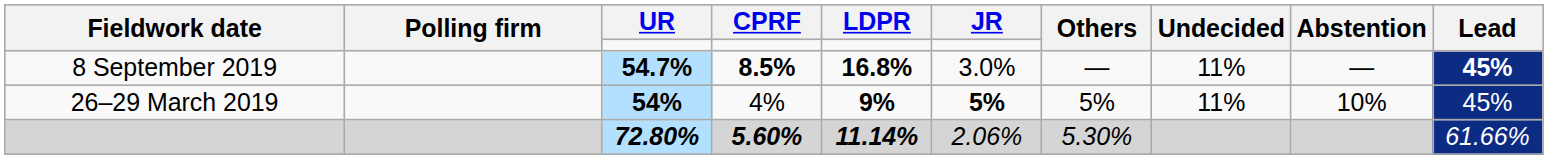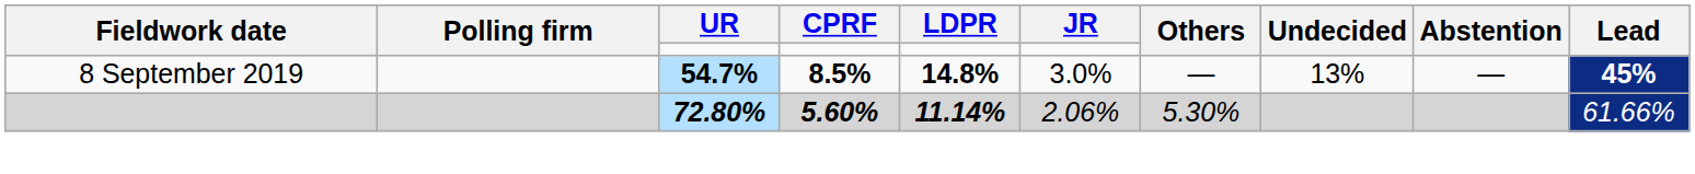 <table class=wikitable style="font-size:95%; line-height:14px; text-align:center">
 <tr>
 <th style=width:200px; rowspan=2>Fieldwork date</th>
 <th style=width:150px; rowspan=2>Polling firm</th>
 <th style="width:60px;"><a href='#'>UR</a></th>
 <th style="width:60px;"><a href='#'>CPRF</a></th>
 <th style="width:60px;"><a href='#'>LDPR</a></th>
 <th style="width:60px;"><a href='#'>JR</a></th>
 <th style="width:60px;" rowspan=2>Others</th>
 <th style="width:60px;" rowspan=2>Undecided</th>
 <th style="width:60px;" rowspan=2>Abstention</th>
 <th style="width:60px;" rowspan="2">Lead</th>
 </tr>
 <tr>
 <td bgcolor=></td>
 <td bgcolor=></td>
 <td bgcolor=></td>
 <td bgcolor=></td>
 </tr>
 <tr>
 <td>8 September 2019</td>
 <td></td>
 <td style="background:#B3E0FF"><strong>54.7%</strong></td>
 <td><strong>8.5%</strong></td>
-<td><strong>16.8%</strong></td>
+<td><strong>14.8%</strong></td>
 <td>3.0%</td>
 <td>—</td>
-<td>11%</td>
+<td>13%</td>
 <td>—</td>
 <td style="background:#0C2C84; color:white;"><strong>45%</strong></td>
-</tr>
-<tr>
-<td>26–29 March 2019</td>
-<td></td>
-<td style="background:#B3E0FF"><strong>54%</strong></td>
-<td>4%</td>
-<td><strong>9%</strong></td>
-<td><strong>5%</strong></td>
-<td>5%</td>
-<td>11%</td>
-<td>10%</td>
-<td style="background:#0C2C84; color:white;">45%</td>
 </tr>
 <tr>
 <td style="background:#D5D5D5"></td>
 <td style="background:#D5D5D5"></td>
 <td style="background:#B3E0FF"><strong><em>72.80%</em></strong></td>
 <td style="background:#D5D5D5"><strong><em>5.60%</em></strong></td>
 <td style="background:#D5D5D5"><strong><em>11.14%</em></strong></td>
 <td style="background:#D5D5D5"><em>2.06%</em></td>
 <td style="background:#D5D5D5"><em>5.30%</em></td>
 <td style="background:#D5D5D5"></td>
 <td style="background:#D5D5D5"></td>
 <td style="background:#0C2C84; color:white;"><em>61.66%</em></td>
 </tr>
 </table>
